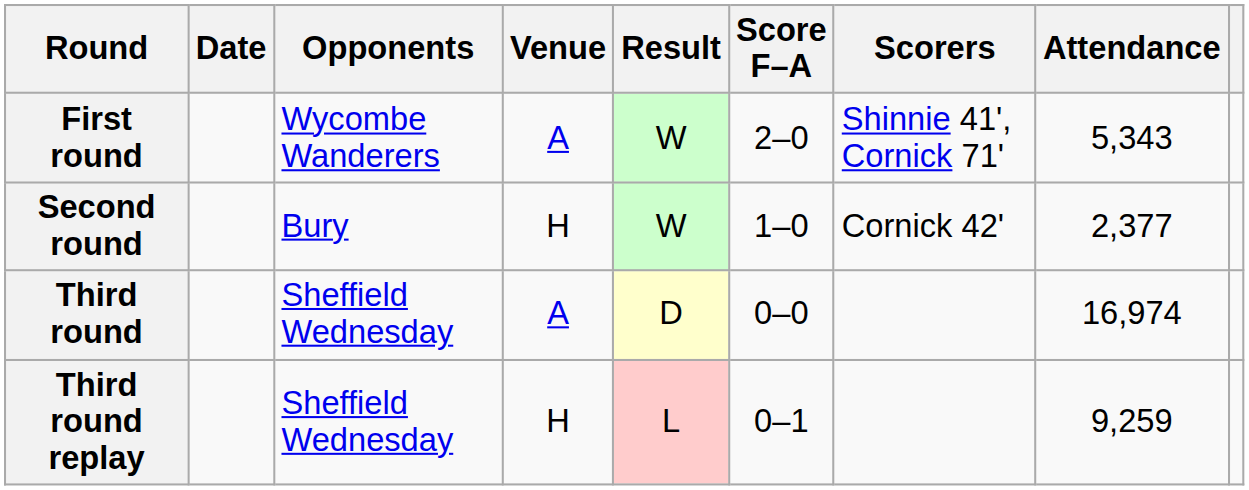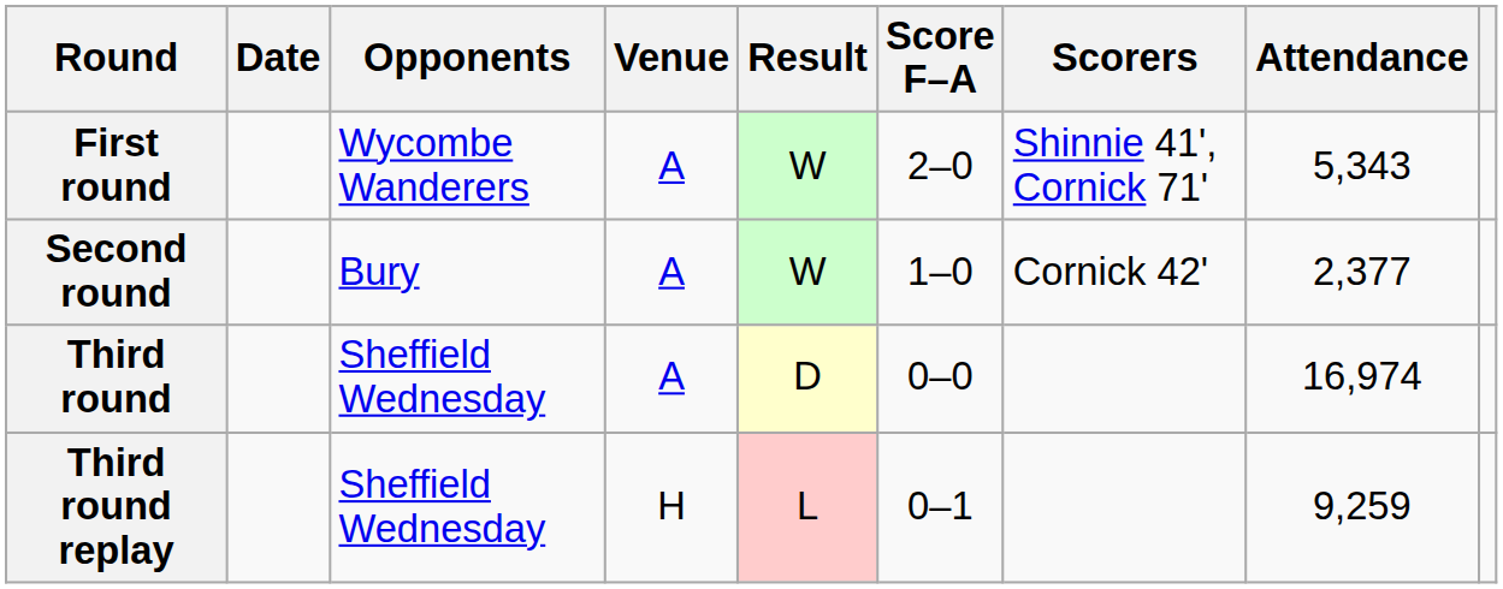 <table class="wikitable sortable plainrowheaders" style=text-align:center>
 <tr>
 <th scope=col>Round</th>
 <th scope=col>Date</th>
 <th scope=col>Opponents</th>
 <th scope=col>Venue</th>
 <th scope=col>Result</th>
 <th scope=col>Score<br>F–A</th>
 <th scope=col class=unsortable>Scorers</th>
 <th scope=col>Attendance</th>
 <th scope=col class=unsortable></th>
 </tr>
 <tr>
 <th scope=row>First round</th>
 <td align=left></td>
 <td align=left><a href='#'>Wycombe Wanderers</a></td>
 <td><a href='#'>A</a></td>
 <td style=background-color:#CCFFCC>W</td>
 <td>2–0</td>
 <td align=left><a href='#'>Shinnie</a> 41', <a href='#'>Cornick</a> 71'</td>
 <td>5,343</td>
 <td></td>
 </tr>
 <tr>
 <th scope=row>Second round</th>
 <td align=left></td>
 <td align=left><a href='#'>Bury</a></td>
-<td>H</td>
+<td><a href='#'>A</a></td>
 <td style=background-color:#CCFFCC>W</td>
 <td>1–0</td>
 <td align=left>Cornick 42'</td>
 <td>2,377</td>
 <td></td>
 </tr>
 <tr>
 <th scope=row>Third round</th>
 <td align=left></td>
 <td align=left><a href='#'>Sheffield Wednesday</a></td>
 <td><a href='#'>A</a></td>
 <td style=background-color:#FFFFCC>D</td>
 <td>0–0</td>
 <td align=left></td>
 <td>16,974</td>
 <td></td>
 </tr>
 <tr>
 <th scope=row>Third round replay</th>
 <td align=left></td>
 <td align=left><a href='#'>Sheffield Wednesday</a></td>
 <td>H</td>
 <td style=background-color:#FFCCCC>L</td>
 <td>0–1</td>
 <td align=left></td>
 <td>9,259</td>
 <td></td>
 </tr>
 </table>
